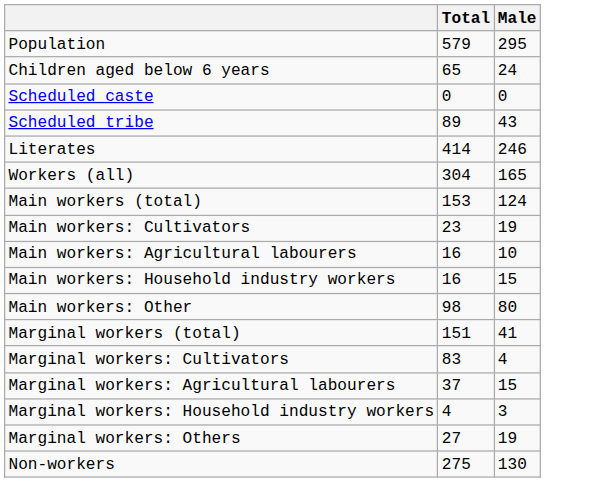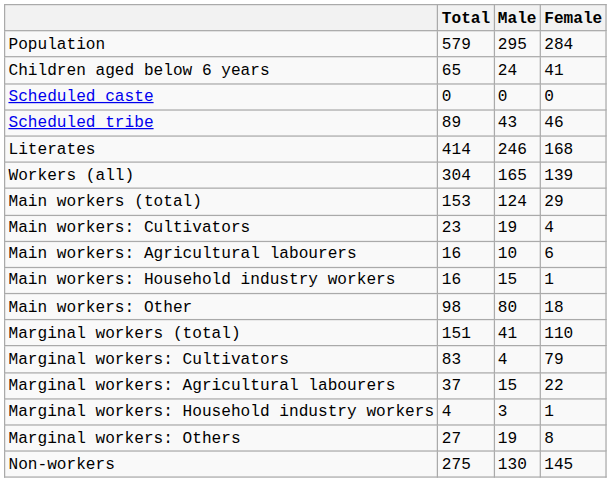 <table class="wikitable sortable">
 <tr>
 <th></th>
 <th>Total</th>
 <th>Male</th>
+<th>Female</th>
 </tr>
 <tr>
 <td>Population</td>
 <td>579</td>
 <td>295</td>
+<td>284</td>
 </tr>
 <tr>
 <td>Children aged below 6 years</td>
 <td>65</td>
 <td>24</td>
+<td>41</td>
 </tr>
 <tr>
 <td><a href='#'>Scheduled caste</a></td>
+<td>0</td>
 <td>0</td>
 <td>0</td>
 </tr>
 <tr>
 <td><a href='#'>Scheduled tribe</a></td>
 <td>89</td>
 <td>43</td>
+<td>46</td>
 </tr>
 <tr>
 <td>Literates</td>
 <td>414</td>
 <td>246</td>
+<td>168</td>
 </tr>
 <tr>
 <td>Workers (all)</td>
 <td>304</td>
 <td>165</td>
+<td>139</td>
 </tr>
 <tr>
 <td>Main workers (total)</td>
 <td>153</td>
 <td>124</td>
+<td>29</td>
 </tr>
 <tr>
 <td>Main workers: Cultivators</td>
 <td>23</td>
 <td>19</td>
+<td>4</td>
 </tr>
 <tr>
 <td>Main workers: Agricultural labourers</td>
 <td>16</td>
 <td>10</td>
+<td>6</td>
 </tr>
 <tr>
 <td>Main workers: Household industry workers</td>
 <td>16</td>
 <td>15</td>
+<td>1</td>
 </tr>
 <tr>
 <td>Main workers: Other</td>
 <td>98</td>
 <td>80</td>
+<td>18</td>
 </tr>
 <tr>
 <td>Marginal workers (total)</td>
 <td>151</td>
 <td>41</td>
+<td>110</td>
 </tr>
 <tr>
 <td>Marginal workers: Cultivators</td>
 <td>83</td>
 <td>4</td>
+<td>79</td>
 </tr>
 <tr>
 <td>Marginal workers: Agricultural labourers</td>
 <td>37</td>
 <td>15</td>
+<td>22</td>
 </tr>
 <tr>
 <td>Marginal workers: Household industry workers</td>
 <td>4</td>
 <td>3</td>
+<td>1</td>
 </tr>
 <tr>
 <td>Marginal workers: Others</td>
 <td>27</td>
 <td>19</td>
+<td>8</td>
 </tr>
 <tr>
 <td>Non-workers</td>
 <td>275</td>
 <td>130</td>
+<td>145</td>
 </tr>
 </table>
